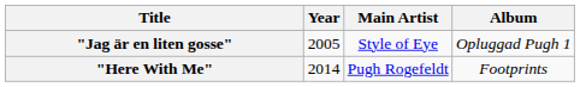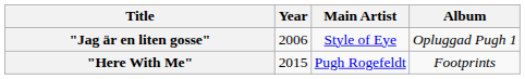 <table class="wikitable plainrowheaders" style="text-align:center;">
 <tr>
 <th scope="col" style="width:18em;">Title</th>
 <th scope="col">Year</th>
 <th scope="col">Main Artist</th>
 <th scope="col">Album</th>
 </tr>
 <tr>
 <th scope="row">"Jag är en liten gosse"</th>
-<td>2005</td>
+<td>2006</td>
 <td><a href='#'>Style of Eye</a></td>
 <td><em>Opluggad Pugh 1</em></td>
 </tr>
 <tr>
 <th scope="row">"Here With Me"</th>
-<td>2014</td>
+<td>2015</td>
 <td><a href='#'>Pugh Rogefeldt</a></td>
 <td><em>Footprints</em></td>
 </tr>
 </table>
